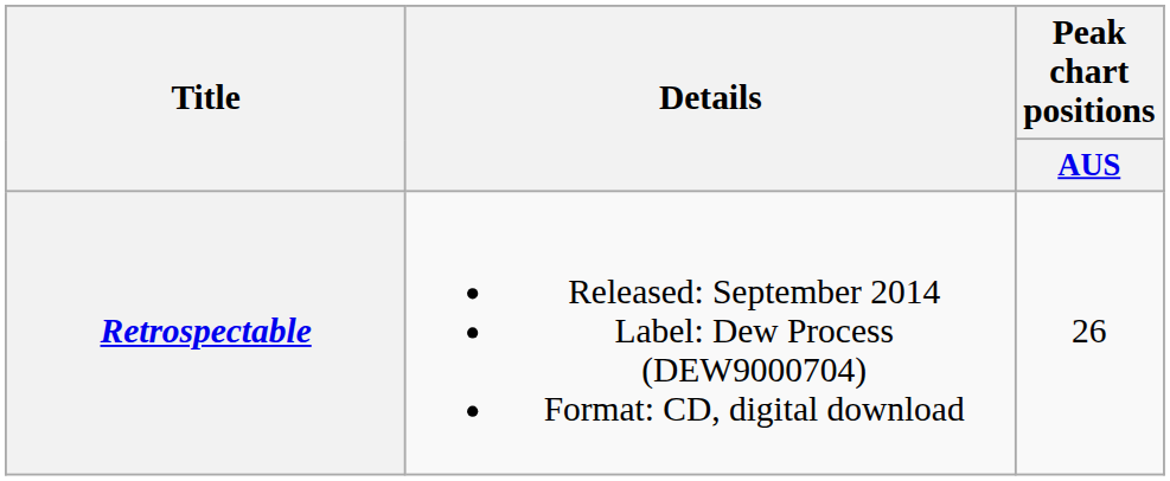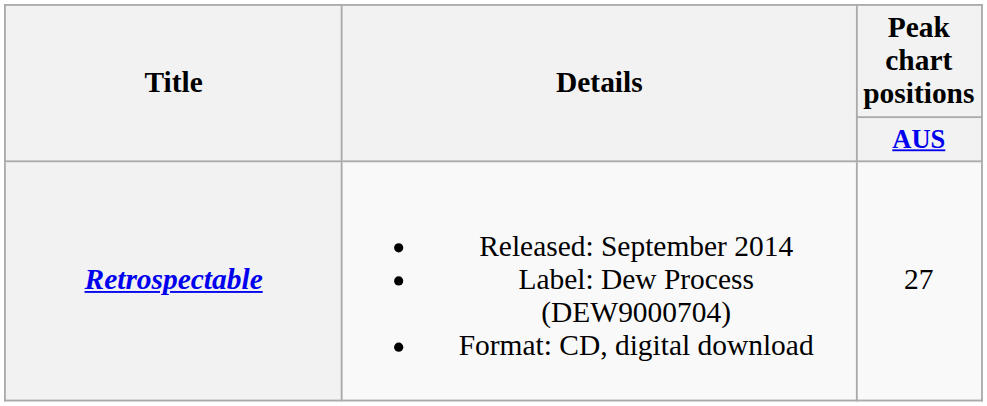 <table class="wikitable plainrowheaders" style="text-align:center;" border="1">
 <tr>
 <th scope="col" rowspan="2" style="width:11em;">Title</th>
 <th scope="col" rowspan="2" style="width:17em;">Details</th>
 <th scope="col" colspan="1">Peak chart positions</th>
 </tr>
 <tr>
 <th scope="col" style="width:3em;font-size:90%;"><a href='#'>AUS</a><br></th>
 </tr>
 <tr>
 <th scope="row"><em><a href='#'>Retrospectable</a></em></th>
 <td><br><ul><li>Released: September 2014</li><li>Label: Dew Process (DEW9000704)</li><li>Format: CD, digital download</li></ul></td>
-<td>26</td>
+<td>27</td>
 </tr>
 </table>
